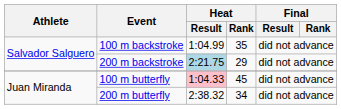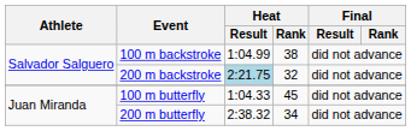 <table class="wikitable" style="font-size:90%; text-align: center">
 <tr>
 <th rowspan="2">Athlete</th>
 <th rowspan="2">Event</th>
 <th colspan="2">Heat</th>
 <th colspan="2">Final</th>
 </tr>
 <tr style="font-size:95%">
 <th>Result</th>
 <th>Rank</th>
 <th>Result</th>
 <th>Rank</th>
 </tr>
 <tr align=center>
 <td align=left rowspan=2><a href='#'>Salvador Salguero</a></td>
 <td align=left><a href='#'>100 m backstroke</a></td>
 <td>1:04.99</td>
-<td>35</td>
+<td>38</td>
 <td colspan=2>did not advance</td>
 </tr>
 <tr align=center>
 <td align=left><a href='#'>200 m backstroke</a></td>
 <td style="background: lightblue;">2:21.75</td>
-<td>29</td>
+<td>32</td>
 <td colspan=2>did not advance</td>
 </tr>
 <tr>
 </tr>
 <tr align=center>
 <td align=left rowspan=2>Juan Miranda</td>
 <td align=left><a href='#'>100 m butterfly</a></td>
-<td style="background: pink;">1:04.33</td>
+<td>1:04.33</td>
 <td>45</td>
 <td colspan=2>did not advance</td>
 </tr>
 <tr align=center>
 <td align=left><a href='#'>200 m butterfly</a></td>
 <td>2:38.32</td>
 <td>34</td>
 <td colspan=2>did not advance</td>
 </tr>
 </table>
